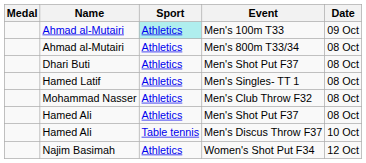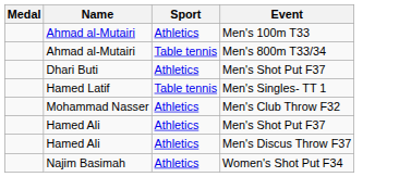 <table class="wikitable sortable"  style="font-size:95%">
 <tr>
 <th>Medal</th>
 <th>Name</th>
 <th>Sport</th>
 <th>Event</th>
-<th>Date</th>
 </tr>
 <tr>
 <td></td>
 <td><a href='#'>Ahmad al-Mutairi</a></td>
-<td style="background: paleturquoise;"><a href='#'>Athletics</a></td>
+<td><a href='#'>Athletics</a></td>
 <td>Men's 100m T33</td>
-<td>09 Oct</td>
 </tr>
 <tr>
 <td></td>
 <td>Ahmad al-Mutairi</td>
-<td><a href='#'>Athletics</a></td>
+<td><a href='#'>Table tennis</a></td>
 <td>Men's 800m T33/34</td>
-<td>08 Oct</td>
 </tr>
 <tr>
 <td></td>
 <td>Dhari Buti</td>
 <td><a href='#'>Athletics</a></td>
 <td>Men's Shot Put F37</td>
-<td>08 Oct</td>
 </tr>
 <tr>
 <td></td>
 <td>Hamed Latif</td>
-<td><a href='#'>Athletics</a></td>
+<td><a href='#'>Table tennis</a></td>
 <td>Men's Singles- TT 1</td>
-<td>08 Oct</td>
 </tr>
 <tr>
 <td></td>
 <td>Mohammad Nasser</td>
 <td><a href='#'>Athletics</a></td>
 <td>Men's Club Throw F32</td>
-<td>08 Oct</td>
 </tr>
 <tr>
 <td></td>
 <td>Hamed Ali</td>
 <td><a href='#'>Athletics</a></td>
 <td>Men's Shot Put F37</td>
-<td>08 Oct</td>
 </tr>
 <tr>
 <td></td>
 <td>Hamed Ali</td>
-<td><a href='#'>Table tennis</a></td>
+<td><a href='#'>Athletics</a></td>
 <td>Men's Discus Throw F37</td>
-<td>10 Oct</td>
 </tr>
 <tr>
 <td></td>
 <td>Najim Basimah</td>
 <td><a href='#'>Athletics</a></td>
 <td>Women's Shot Put F34</td>
-<td>12 Oct</td>
 </tr>
 </table>
